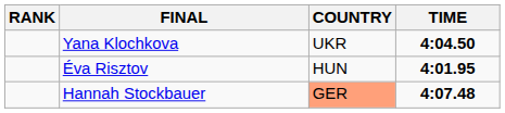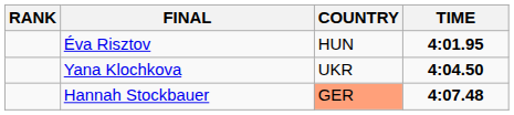 <table class="wikitable">
 <tr>
 <th>RANK</th>
 <th align="left" style="width: 15em">FINAL</th>
 <th>COUNTRY</th>
 <th style="width: 6em">TIME</th>
 </tr>
 <tr>
 <td align="center"></td>
+<td><a href='#'>Éva Risztov</a></td>
+<td> HUN</td>
+<td align="center"><strong>4:01.95</strong></td>
+</tr>
+<tr>
+<td align="center"></td>
 <td><a href='#'>Yana Klochkova</a></td>
 <td> UKR</td>
 <td align="center"><strong>4:04.50</strong></td>
-</tr>
-<tr>
-<td align="center"></td>
-<td><a href='#'>Éva Risztov</a></td>
-<td> HUN</td>
-<td align="center"><strong>4:01.95</strong></td>
 </tr>
 <tr>
 <td align="center"></td>
 <td><a href='#'>Hannah Stockbauer</a></td>
 <td style="background: lightsalmon;"> GER</td>
 <td align="center"><strong>4:07.48</strong></td>
 </tr>
 </table>
